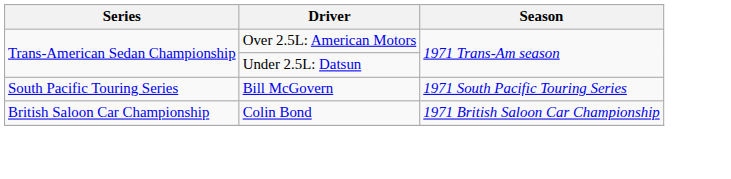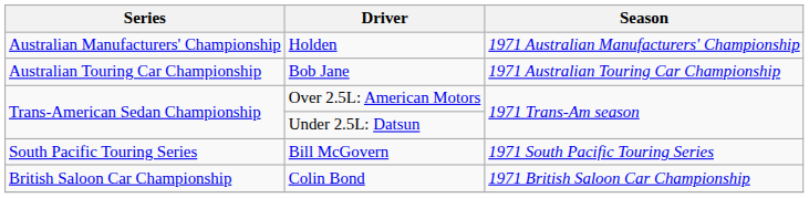 <table class="wikitable" style="font-size: 87%;">
 <tr>
 <th>Series</th>
 <th>Driver</th>
 <th>Season</th>
+</tr>
+<tr>
+<td><a href='#'>Australian Manufacturers' Championship</a></td>
+<td> <a href='#'>Holden</a></td>
+<td><em><a href='#'>1971 Australian Manufacturers' Championship</a></em></td>
+</tr>
+<tr>
+<td><a href='#'>Australian Touring Car Championship</a></td>
+<td> <a href='#'>Bob Jane</a></td>
+<td><em><a href='#'>1971 Australian Touring Car Championship</a></em></td>
 </tr>
 <tr>
 <td rowspan=2><a href='#'>Trans-American Sedan Championship</a></td>
 <td>Over 2.5L:  <a href='#'>American Motors</a></td>
 <td rowspan=2><em><a href='#'>1971 Trans-Am season</a></em></td>
 </tr>
 <tr>
 <td>Under 2.5L:  <a href='#'>Datsun</a></td>
 </tr>
 <tr>
 <td><a href='#'>South Pacific Touring Series</a></td>
 <td> <a href='#'>Bill McGovern</a></td>
 <td><em><a href='#'>1971 South Pacific Touring Series</a></em></td>
 </tr>
 <tr>
 <td><a href='#'>British Saloon Car Championship</a></td>
 <td> <a href='#'>Colin Bond</a></td>
 <td><em><a href='#'>1971 British Saloon Car Championship</a></em></td>
 </tr>
 <tr>
 </tr>
 </table>
